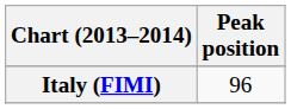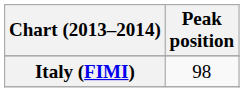 <table class="wikitable sortable plainrowheaders" style="text-align:center">
 <tr>
 <th>Chart (2013–2014)</th>
 <th>Peak<br>position</th>
 </tr>
 <tr>
 </tr>
 <tr>
 </tr>
 <tr>
 </tr>
 <tr>
 </tr>
 <tr>
 </tr>
 <tr>
 </tr>
 <tr>
 </tr>
 <tr>
 </tr>
 <tr>
 </tr>
 <tr>
 <th scope="row">Italy (<a href='#'>FIMI</a>)</th>
-<td>96</td>
+<td>98</td>
 </tr>
 <tr>
 </tr>
 <tr>
 </tr>
 <tr>
 </tr>
 <tr>
 </tr>
 <tr>
 </tr>
 <tr>
 </tr>
 <tr>
 </tr>
 <tr>
 </tr>
 <tr>
 </tr>
 <tr>
 </tr>
 <tr>
 </tr>
 <tr>
 </tr>
 </table>
